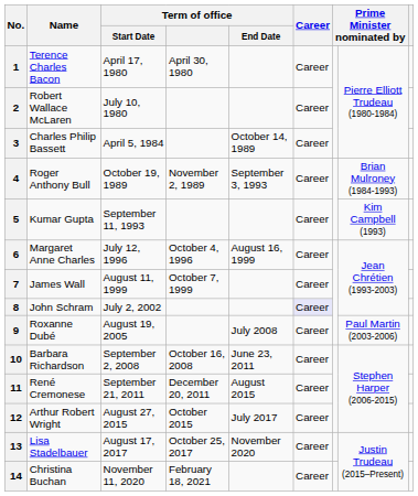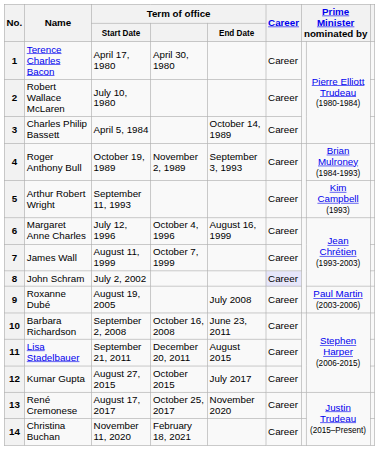 <table class="wikitable">
 <tr>
 <th rowspan="2">No.</th>
 <th rowspan="2">Name</th>
 <th colspan="3">Term of office</th>
 <th rowspan="2"><a href='#'>Career</a></th>
 <th rowspan="2"; colspan="2"><a href='#'>Prime Minister</a> nominated by</th>
 <th rowspan="2"></th>
 </tr>
 <tr>
 <th><small>Start Date</small></th>
 <th><small><a href='#'></a></small></th>
 <th><small>End Date</small></th>
 </tr>
 <tr>
 <th>1</th>
 <td><a href='#'>Terence Charles Bacon</a></td>
 <td>April 17, 1980</td>
 <td>April 30, 1980</td>
 <td></td>
 <td>Career</td>
 <td rowspan="3" ></td>
 <td rowspan="3" style="text-align:center"><a href='#'>Pierre Elliott Trudeau</a><br><small>(1980-1984)</small></td>
 <td></td>
 </tr>
 <tr>
 <th>2</th>
 <td>Robert Wallace McLaren</td>
 <td>July 10, 1980</td>
 <td></td>
 <td></td>
 <td>Career</td>
 <td></td>
 </tr>
 <tr>
 <th>3</th>
 <td>Charles Philip Bassett</td>
 <td>April 5, 1984</td>
 <td></td>
 <td>October 14, 1989</td>
 <td>Career</td>
 <td></td>
 </tr>
 <tr>
 <th>4</th>
 <td>Roger Anthony Bull</td>
 <td>October 19, 1989</td>
 <td>November 2, 1989</td>
 <td>September 3, 1993</td>
 <td>Career</td>
 <td rowspan="2" ></td>
 <td style=text-align:center><a href='#'>Brian Mulroney</a><br><small>(1984-1993)</small></td>
 <td></td>
 </tr>
 <tr>
 <th>5</th>
-<td>Kumar Gupta</td>
+<td>Arthur Robert Wright</td>
 <td>September 11, 1993</td>
 <td></td>
 <td></td>
 <td>Career</td>
 <td style=text-align:center><a href='#'>Kim Campbell</a><br><small>(1993)</small></td>
 <td></td>
 </tr>
 <tr>
 <th>6</th>
 <td>Margaret Anne Charles</td>
 <td>July 12, 1996</td>
 <td>October 4, 1996</td>
 <td>August 16, 1999</td>
 <td>Career</td>
 <td rowspan="4" ></td>
 <td rowspan="3" style="text-align:center"><a href='#'>Jean Chrétien</a><br><small>(1993-2003)</small></td>
 <td></td>
 </tr>
 <tr>
 <th>7</th>
 <td>James Wall</td>
 <td>August 11, 1999</td>
 <td>October 7, 1999</td>
 <td></td>
 <td>Career</td>
 <td></td>
 </tr>
 <tr>
 <th>8</th>
 <td>John Schram</td>
 <td>July 2, 2002</td>
 <td></td>
 <td></td>
 <td style="background: lavender;">Career</td>
 <td></td>
 </tr>
 <tr>
 <th>9</th>
 <td>Roxanne Dubé</td>
 <td>August 19, 2005</td>
 <td></td>
 <td>July 2008</td>
 <td>Career</td>
 <td style=text-align:center><a href='#'>Paul Martin</a><br><small>(2003-2006)</small></td>
 <td></td>
 </tr>
 <tr>
 <th>10</th>
 <td>Barbara Richardson</td>
 <td>September 2, 2008</td>
 <td>October 16, 2008</td>
 <td>June 23, 2011</td>
 <td>Career</td>
 <td rowspan="3" ></td>
 <td rowspan="3" style="text-align:center"><a href='#'>Stephen Harper</a><br><small>(2006-2015)</small></td>
 <td></td>
 </tr>
 <tr>
 <th>11</th>
-<td>René Cremonese</td>
+<td><a href='#'>Lisa Stadelbauer</a></td>
 <td>September 21, 2011</td>
 <td>December 20, 2011</td>
 <td>August 2015</td>
 <td>Career</td>
 <td></td>
 </tr>
 <tr>
 <th>12</th>
-<td>Arthur Robert Wright</td>
+<td>Kumar Gupta</td>
 <td>August 27, 2015</td>
 <td>October 2015</td>
 <td>July 2017</td>
 <td>Career</td>
 <td></td>
 </tr>
 <tr>
 <th>13</th>
-<td><a href='#'>Lisa Stadelbauer</a></td>
+<td>René Cremonese</td>
 <td>August 17, 2017</td>
 <td>October 25, 2017</td>
 <td>November 2020</td>
 <td>Career</td>
 <td></td>
 <td rowspan="2" style="text-align:center"><a href='#'>Justin Trudeau</a><br><small>(2015–Present)</small></td>
 <td></td>
 </tr>
 <tr>
 <th>14</th>
 <td>Christina Buchan</td>
 <td>November 11, 2020</td>
 <td>February 18, 2021</td>
 <td></td>
 <td>Career</td>
 <td></td>
 <td></td>
 </tr>
 </table>
